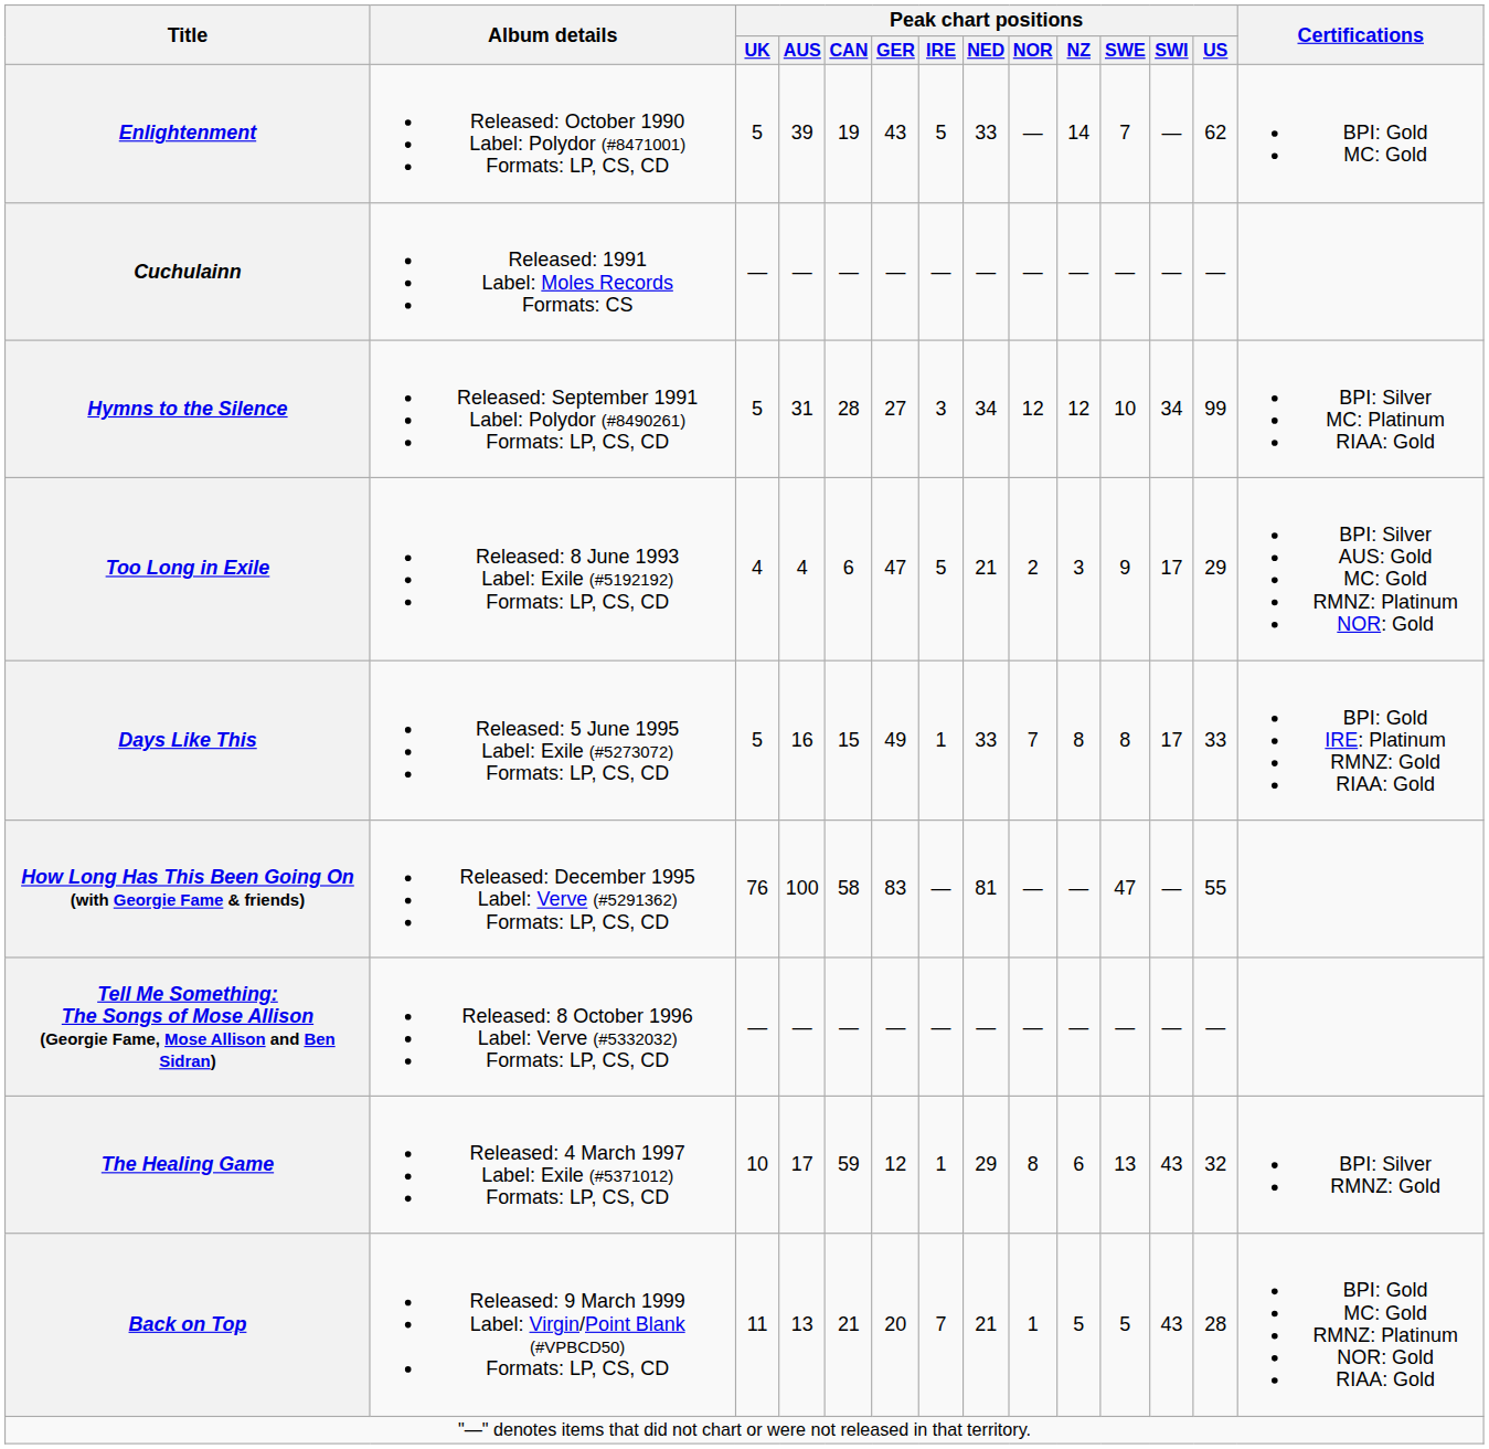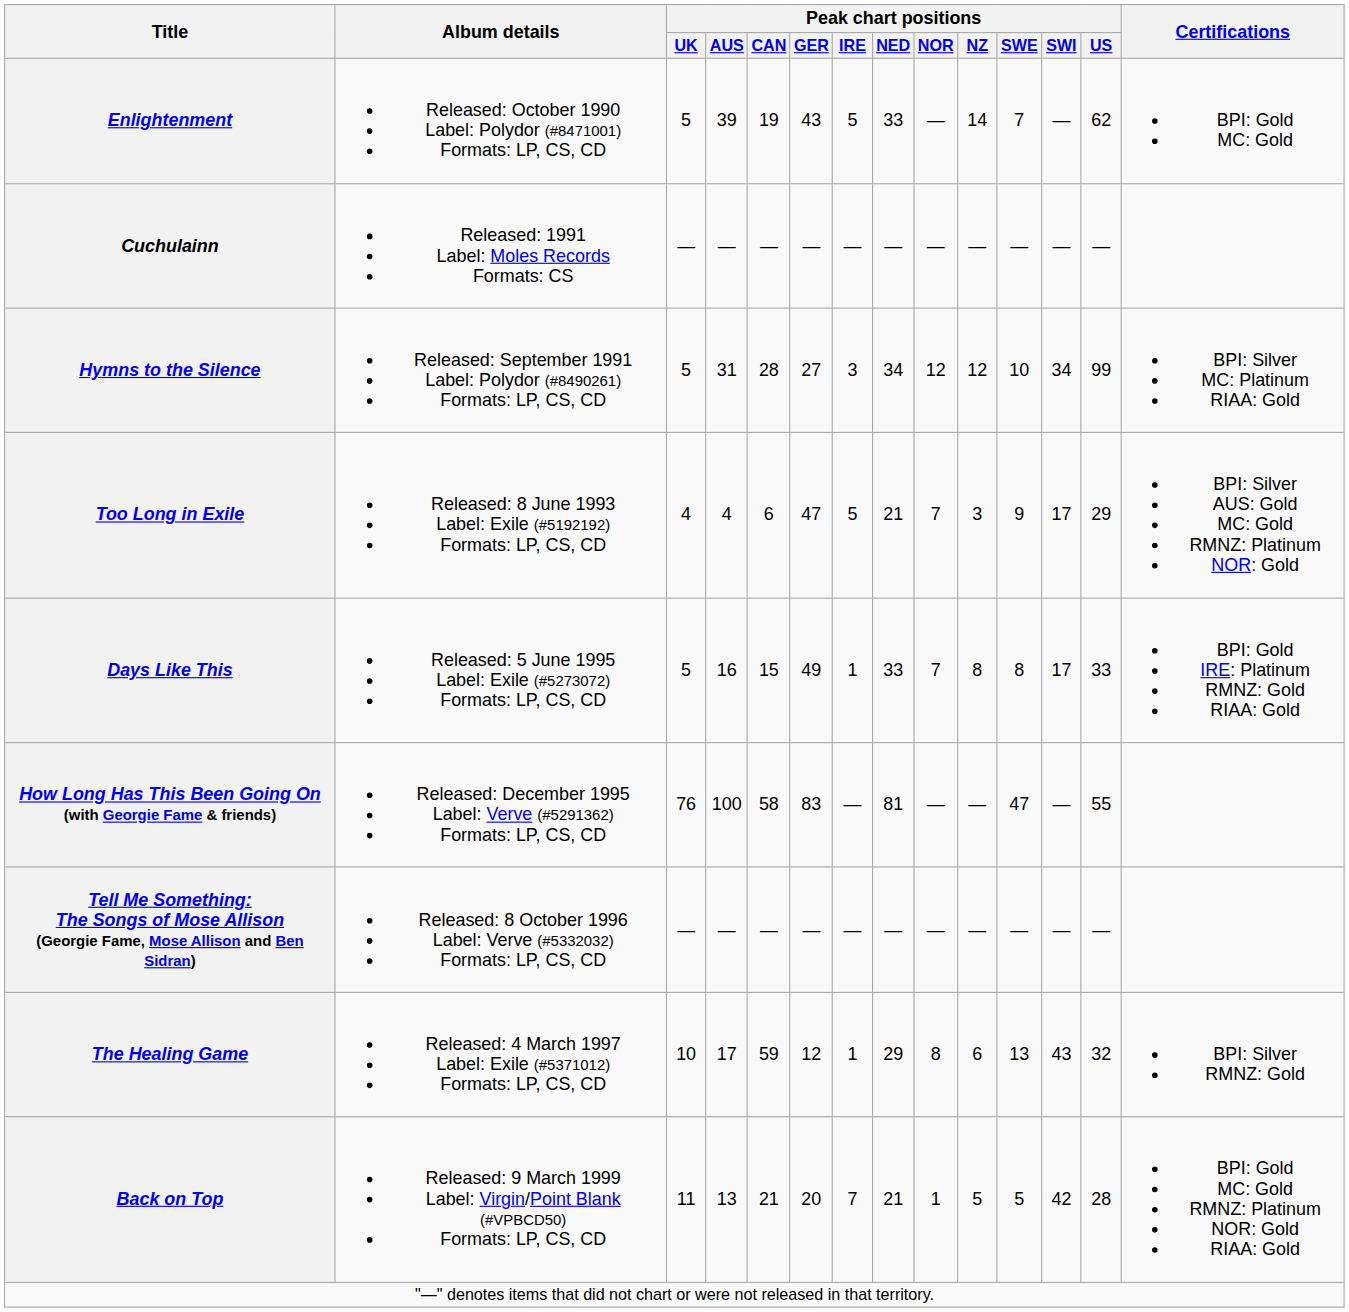 <table class="wikitable plainrowheaders" style="text-align:center;">
 <tr>
 <th scope="col" rowspan="2" style="width:18em;">Title</th>
 <th scope="col" rowspan="2" style="width:18em;">Album details</th>
 <th scope="col" colspan="11">Peak chart positions</th>
 <th scope="col" rowspan="2" style="width:12em;"><a href='#'>Certifications</a></th>
 </tr>
 <tr>
 <th style="width:2em;font-size:90%;"><a href='#'>UK</a><br></th>
 <th style="width:2em;font-size:90%;"><a href='#'>AUS</a><br></th>
 <th style="width:2em;font-size:90%;"><a href='#'>CAN</a><br></th>
 <th style="width:2em;font-size:90%;"><a href='#'>GER</a><br></th>
 <th style="width:2em;font-size:90%;"><a href='#'>IRE</a><br></th>
 <th style="width:2em;font-size:90%;"><a href='#'>NED</a><br></th>
 <th style="width:2em;font-size:90%;"><a href='#'>NOR</a><br></th>
 <th style="width:2em;font-size:90%;"><a href='#'>NZ</a><br></th>
 <th style="width:2em;font-size:90%;"><a href='#'>SWE</a><br></th>
 <th style="width:2em;font-size:90%;"><a href='#'>SWI</a><br></th>
 <th style="width:2em;font-size:90%;"><a href='#'>US</a><br></th>
 </tr>
 <tr>
 <th scope="row"><em><a href='#'>Enlightenment</a></em></th>
 <td><br><ul><li>Released: October 1990</li><li>Label: Polydor <small>(#8471001)</small></li><li>Formats: LP, CS, CD</li></ul></td>
 <td>5</td>
 <td>39</td>
 <td>19</td>
 <td>43</td>
 <td>5</td>
 <td>33</td>
 <td>—</td>
 <td>14</td>
 <td>7</td>
 <td>—</td>
 <td>62</td>
 <td><br><ul><li>BPI: Gold</li><li>MC: Gold</li></ul></td>
 </tr>
 <tr>
 <th scope="row"><em>Cuchulainn</em></th>
 <td><br><ul><li>Released: 1991</li><li>Label: <a href='#'>Moles Records</a></li><li>Formats: CS</li></ul></td>
 <td>—</td>
 <td>—</td>
 <td>—</td>
 <td>—</td>
 <td>—</td>
 <td>—</td>
 <td>—</td>
 <td>—</td>
 <td>—</td>
 <td>—</td>
 <td>—</td>
 <td></td>
 </tr>
 <tr>
 <th scope="row"><em><a href='#'>Hymns to the Silence</a></em></th>
 <td><br><ul><li>Released: September 1991</li><li>Label: Polydor <small>(#8490261)</small></li><li>Formats: LP, CS, CD</li></ul></td>
 <td>5</td>
 <td>31</td>
 <td>28</td>
 <td>27</td>
 <td>3</td>
 <td>34</td>
 <td>12</td>
 <td>12</td>
 <td>10</td>
 <td>34</td>
 <td>99</td>
 <td><br><ul><li>BPI: Silver</li><li>MC: Platinum</li><li>RIAA: Gold</li></ul></td>
 </tr>
 <tr>
 <th scope="row"><em><a href='#'>Too Long in Exile</a></em></th>
 <td><br><ul><li>Released: 8 June 1993</li><li>Label: Exile <small>(#5192192)</small></li><li>Formats: LP, CS, CD</li></ul></td>
 <td>4</td>
 <td>4</td>
 <td>6</td>
 <td>47</td>
 <td>5</td>
 <td>21</td>
-<td>2</td>
+<td>7</td>
 <td>3</td>
 <td>9</td>
 <td>17</td>
 <td>29</td>
 <td><br><ul><li>BPI: Silver</li><li>AUS: Gold</li><li>MC: Gold</li><li>RMNZ: Platinum</li><li><a href='#'>NOR</a>: Gold</li></ul></td>
 </tr>
 <tr>
 <th scope="row"><em><a href='#'>Days Like This</a></em></th>
 <td><br><ul><li>Released: 5 June 1995</li><li>Label: Exile <small>(#5273072)</small></li><li>Formats: LP, CS, CD</li></ul></td>
 <td>5</td>
 <td>16</td>
 <td>15</td>
 <td>49</td>
 <td>1</td>
 <td>33</td>
 <td>7</td>
 <td>8</td>
 <td>8</td>
 <td>17</td>
 <td>33</td>
 <td><br><ul><li>BPI: Gold</li><li><a href='#'>IRE</a>: Platinum</li><li>RMNZ: Gold</li><li>RIAA: Gold</li></ul></td>
 </tr>
 <tr>
 <th scope="row"><em><a href='#'>How Long Has This Been Going On</a></em><br><small>(with <a href='#'>Georgie Fame</a> & friends)</small></th>
 <td><br><ul><li>Released: December 1995</li><li>Label: <a href='#'>Verve</a> <small>(#5291362)</small></li><li>Formats: LP, CS, CD</li></ul></td>
 <td>76</td>
 <td>100</td>
 <td>58</td>
 <td>83</td>
 <td>—</td>
 <td>81</td>
 <td>—</td>
 <td>—</td>
 <td>47</td>
 <td>—</td>
 <td>55</td>
 <td></td>
 </tr>
 <tr>
 <th scope="row"><em><a href='#'>Tell Me Something:<br>The Songs of Mose Allison</a></em><br><small>(Georgie Fame, <a href='#'>Mose Allison</a> and <a href='#'>Ben Sidran</a>)</small></th>
 <td><br><ul><li>Released: 8 October 1996</li><li>Label: Verve <small>(#5332032)</small></li><li>Formats: LP, CS, CD</li></ul></td>
 <td>—</td>
 <td>—</td>
 <td>—</td>
 <td>—</td>
 <td>—</td>
 <td>—</td>
 <td>—</td>
 <td>—</td>
 <td>—</td>
 <td>—</td>
 <td>—<br></td>
 <td></td>
 </tr>
 <tr>
 <th scope="row"><em><a href='#'>The Healing Game</a></em></th>
 <td><br><ul><li>Released: 4 March 1997</li><li>Label: Exile <small>(#5371012)</small></li><li>Formats: LP, CS, CD</li></ul></td>
 <td>10</td>
 <td>17</td>
 <td>59</td>
 <td>12</td>
 <td>1</td>
 <td>29</td>
 <td>8</td>
 <td>6</td>
 <td>13</td>
 <td>43</td>
 <td>32</td>
 <td><br><ul><li>BPI: Silver</li><li>RMNZ: Gold</li></ul></td>
 </tr>
 <tr>
 <th scope="row"><em><a href='#'>Back on Top</a></em></th>
 <td><br><ul><li>Released: 9 March 1999</li><li>Label: <a href='#'>Virgin</a>/<a href='#'>Point Blank</a> <small>(#VPBCD50)</small></li><li>Formats: LP, CS, CD</li></ul></td>
 <td>11</td>
 <td>13</td>
 <td>21</td>
 <td>20</td>
 <td>7</td>
 <td>21</td>
 <td>1</td>
 <td>5</td>
 <td>5</td>
-<td>43</td>
+<td>42</td>
 <td>28</td>
 <td><br><ul><li>BPI: Gold</li><li>MC: Gold</li><li>RMNZ: Platinum</li><li>NOR: Gold</li><li>RIAA: Gold</li></ul></td>
 </tr>
 <tr>
 <td align="center" colspan="15" style="font-size:90%">"—" denotes items that did not chart or were not released in that territory.</td>
 </tr>
 </table>
